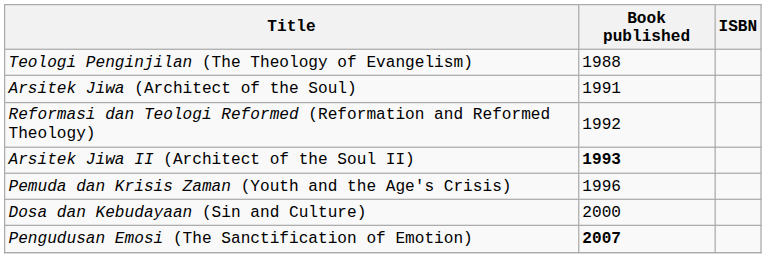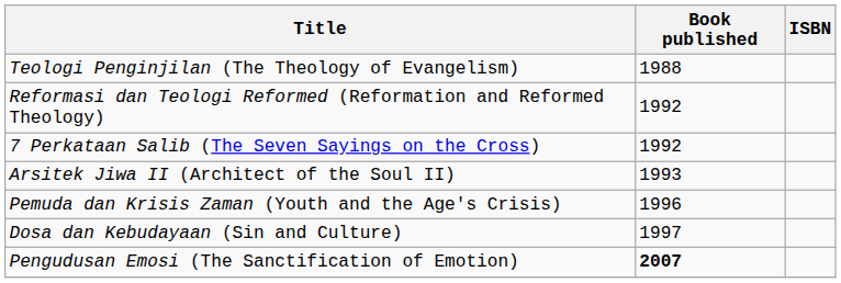 <table class="wikitable sortable">
 <tr>
 <th>Title</th>
 <th>Book published</th>
 <th>ISBN</th>
 </tr>
 <tr>
 <td><em>Teologi Penginjilan</em> (The Theology of Evangelism)</td>
 <td>1988</td>
 <td></td>
 </tr>
 <tr>
-<td><em>Arsitek Jiwa</em> (Architect of the Soul)</td>
-<td>1991</td>
-<td></td>
-</tr>
-<tr>
 <td><em>Reformasi dan Teologi Reformed</em> (Reformation and Reformed Theology)</td>
 <td>1992</td>
 <td></td>
 </tr>
 <tr>
+<td><em>7 Perkataan Salib</em> (<a href='#'>The Seven Sayings on the Cross</a>)</td>
+<td>1992</td>
+<td></td>
+</tr>
+<tr>
 <td><em>Arsitek Jiwa II</em> (Architect of the Soul II)</td>
-<td><strong>1993</strong></td>
+<td>1993</td>
 <td></td>
 </tr>
 <tr>
 <td><em>Pemuda dan Krisis Zaman</em> (Youth and the Age's Crisis)</td>
 <td>1996</td>
 <td></td>
 </tr>
 <tr>
 <td><em>Dosa dan Kebudayaan</em> (Sin and Culture)</td>
-<td>2000</td>
+<td>1997</td>
 <td></td>
 </tr>
 <tr>
 <td><em>Pengudusan Emosi</em> (The Sanctification of Emotion)</td>
 <td><strong>2007</strong></td>
 <td></td>
 </tr>
 <tr>
 </tr>
 </table>
